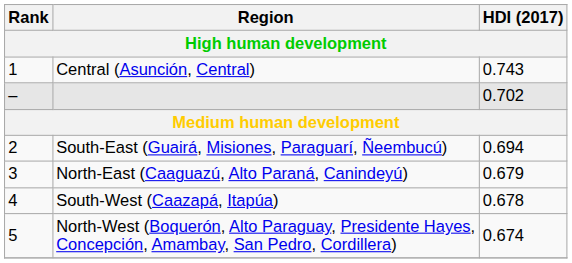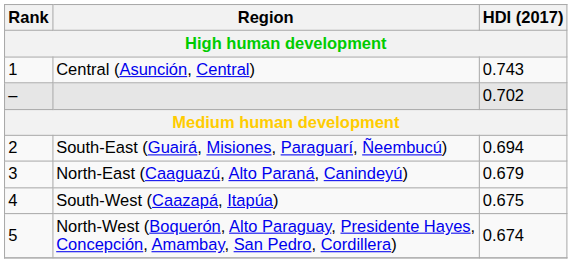 <table class="wikitable sortable">
 <tr>
 <th class="sort">Rank</th>
 <th class="sort">Region</th>
 <th class="sort">HDI (2017)</th>
 </tr>
 <tr>
 <th colspan="3" style="color:#0c0;">High human development</th>
 </tr>
 <tr>
 <td>1</td>
 <td style="text-align:left">Central (<a href='#'>Asunción</a>, <a href='#'>Central</a>)</td>
 <td>0.743</td>
 </tr>
 <tr style="background:#e6e6e6">
 <td>–</td>
 <td style="text-align:left"></td>
 <td>0.702</td>
 </tr>
 <tr>
 <th colspan="3" style="color:#fc0;">Medium human development</th>
 </tr>
 <tr>
 <td>2</td>
 <td style="text-align:left">South-East (<a href='#'>Guairá</a>, <a href='#'>Misiones</a>, <a href='#'>Paraguarí</a>, <a href='#'>Ñeembucú</a>)</td>
 <td>0.694</td>
 </tr>
 <tr>
 <td>3</td>
 <td style="text-align:left">North-East (<a href='#'>Caaguazú</a>, <a href='#'>Alto Paraná</a>,  <a href='#'>Canindeyú</a>)</td>
 <td>0.679</td>
 </tr>
 <tr>
 <td>4</td>
 <td style="text-align:left">South-West (<a href='#'>Caazapá</a>, <a href='#'>Itapúa</a>)</td>
-<td>0.678</td>
+<td>0.675</td>
 </tr>
 <tr>
 <td>5</td>
 <td style="text-align:left">North-West (<a href='#'>Boquerón</a>, <a href='#'>Alto Paraguay</a>, <a href='#'>Presidente Hayes</a>,<br> <a href='#'>Concepción</a>, <a href='#'>Amambay</a>, <a href='#'>San Pedro</a>, <a href='#'>Cordillera</a>)</td>
 <td>0.674</td>
 </tr>
 <tr>
 </tr>
 </table>
